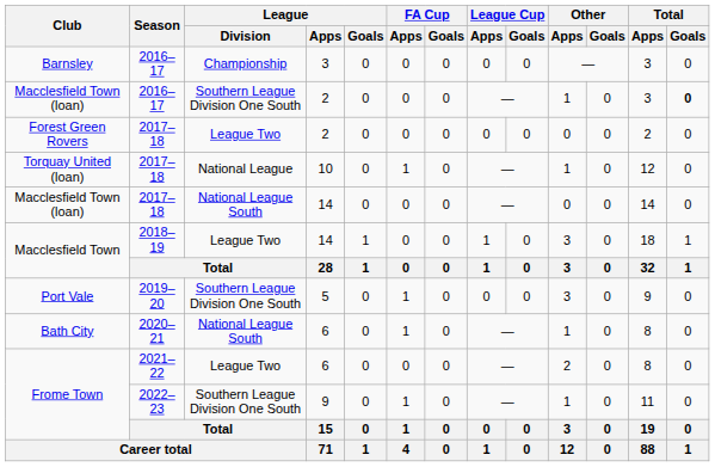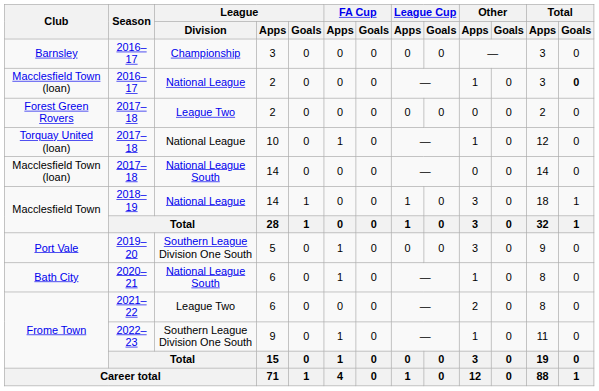 <table class="wikitable" style="text-align:center">
 <tr>
 <th rowspan="2">Club</th>
 <th rowspan="2">Season</th>
 <th colspan="3">League</th>
 <th colspan="2"><a href='#'>FA Cup</a></th>
 <th colspan="2"><a href='#'>League Cup</a></th>
 <th colspan="2">Other</th>
 <th colspan="2">Total</th>
 </tr>
 <tr>
 <th>Division</th>
 <th>Apps</th>
 <th>Goals</th>
 <th>Apps</th>
 <th>Goals</th>
 <th>Apps</th>
 <th>Goals</th>
 <th>Apps</th>
 <th>Goals</th>
 <th>Apps</th>
 <th>Goals</th>
 </tr>
 <tr>
 <td><a href='#'>Barnsley</a></td>
 <td><a href='#'>2016–17</a></td>
 <td><a href='#'>Championship</a></td>
 <td>3</td>
 <td>0</td>
 <td>0</td>
 <td>0</td>
 <td>0</td>
 <td>0</td>
 <td colspan="2">—</td>
 <td>3</td>
 <td>0</td>
 </tr>
 <tr>
 <td><a href='#'>Macclesfield Town</a> (loan)</td>
 <td><a href='#'>2016–17</a></td>
-<td><a href='#'>Southern League</a><br>Division One South</td>
+<td><a href='#'>National League</a></td>
 <td>2</td>
 <td>0</td>
 <td>0</td>
 <td>0</td>
 <td colspan="2">—</td>
 <td>1</td>
 <td>0</td>
 <td>3</td>
 <td><strong>0</strong></td>
 </tr>
 <tr>
 <td><a href='#'>Forest Green Rovers</a></td>
 <td><a href='#'>2017–18</a></td>
 <td><a href='#'>League Two</a></td>
 <td>2</td>
 <td>0</td>
 <td>0</td>
 <td>0</td>
 <td>0</td>
 <td>0</td>
 <td>0</td>
 <td>0</td>
 <td>2</td>
 <td>0</td>
 </tr>
 <tr>
 <td><a href='#'>Torquay United</a> (loan)</td>
 <td><a href='#'>2017–18</a></td>
 <td>National League</td>
 <td>10</td>
 <td>0</td>
 <td>1</td>
 <td>0</td>
 <td colspan="2">—</td>
 <td>1</td>
 <td>0</td>
 <td>12</td>
 <td>0</td>
 </tr>
 <tr>
 <td>Macclesfield Town (loan)</td>
 <td><a href='#'>2017–18</a></td>
 <td><a href='#'>National League South</a></td>
 <td>14</td>
 <td>0</td>
 <td>0</td>
 <td>0</td>
 <td colspan="2">—</td>
 <td>0</td>
 <td>0</td>
 <td>14</td>
 <td>0</td>
 </tr>
 <tr>
 <td rowspan=2>Macclesfield Town</td>
 <td><a href='#'>2018–19</a></td>
-<td>League Two</td>
+<td><a href='#'>National League</a></td>
 <td>14</td>
 <td>1</td>
 <td>0</td>
 <td>0</td>
 <td>1</td>
 <td>0</td>
 <td>3</td>
 <td>0</td>
 <td>18</td>
 <td>1</td>
 </tr>
 <tr>
 <th colspan=2>Total</th>
 <th>28</th>
 <th>1</th>
 <th>0</th>
 <th>0</th>
 <th>1</th>
 <th>0</th>
 <th>3</th>
 <th>0</th>
 <th>32</th>
 <th>1</th>
 </tr>
 <tr>
 <td><a href='#'>Port Vale</a></td>
 <td><a href='#'>2019–20</a></td>
 <td><a href='#'>Southern League</a><br>Division One South</td>
 <td>5</td>
 <td>0</td>
 <td>1</td>
 <td>0</td>
 <td>0</td>
 <td>0</td>
 <td>3</td>
 <td>0</td>
 <td>9</td>
 <td>0</td>
 </tr>
 <tr>
 <td><a href='#'>Bath City</a></td>
 <td><a href='#'>2020–21</a></td>
 <td><a href='#'>National League South</a></td>
 <td>6</td>
 <td>0</td>
 <td>1</td>
 <td>0</td>
 <td colspan="2">—</td>
 <td>1</td>
 <td>0</td>
 <td>8</td>
 <td>0</td>
 </tr>
 <tr>
 <td rowspan=3><a href='#'>Frome Town</a></td>
 <td><a href='#'>2021–22</a></td>
 <td>League Two</td>
 <td>6</td>
 <td>0</td>
 <td>0</td>
 <td>0</td>
 <td colspan="2">—</td>
 <td>2</td>
 <td>0</td>
 <td>8</td>
 <td>0</td>
 </tr>
 <tr>
 <td><a href='#'>2022–23</a></td>
 <td>Southern League<br>Division One South</td>
 <td>9</td>
 <td>0</td>
 <td>1</td>
 <td>0</td>
 <td colspan="2">—</td>
 <td>1</td>
 <td>0</td>
 <td>11</td>
 <td>0</td>
 </tr>
 <tr>
 <th colspan=2>Total</th>
 <th>15</th>
 <th>0</th>
 <th>1</th>
 <th>0</th>
 <th>0</th>
 <th>0</th>
 <th>3</th>
 <th>0</th>
 <th>19</th>
 <th>0</th>
 </tr>
 <tr>
 <th colspan="3">Career total</th>
 <th>71</th>
 <th>1</th>
 <th>4</th>
 <th>0</th>
 <th>1</th>
 <th>0</th>
 <th>12</th>
 <th>0</th>
 <th>88</th>
 <th>1</th>
 </tr>
 </table>
